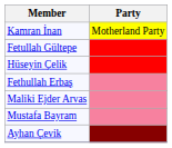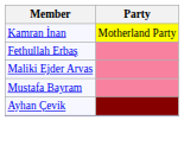 <table class=wikitable style="border:1px solid #8888aa; background-color:#f7f8ff; padding:0px; font-size:90%;">
 <tr>
 <th>Member</th>
 <th>Party</th>
 </tr>
 <tr>
 <td><a href='#'>Kamran İnan</a></td>
 <td style="background: #ffff00">Motherland Party</td>
-</tr>
-<tr>
-<td><a href='#'>Fetullah Gültepe</a></td>
-<td style="background: #ff0000"></td>
-</tr>
-<tr>
-<td><a href='#'>Hüseyin Çelik</a></td>
-<td style="background: #ff0000"></td>
 </tr>
 <tr>
 <td><a href='#'>Fethullah Erbaş</a></td>
 <td style="background: #F7819F"></td>
 </tr>
 <tr>
 <td><a href='#'>Maliki Ejder Arvas</a></td>
 <td style="background: #F7819F"></td>
 </tr>
 <tr>
 <td><a href='#'>Mustafa Bayram</a></td>
 <td style="background: #F7819F"></td>
 </tr>
 <tr>
 <td><a href='#'>Ayhan Çevik</a></td>
 <td style="background: #870000"></td>
 </tr>
 <tr>
 </tr>
 </table>
